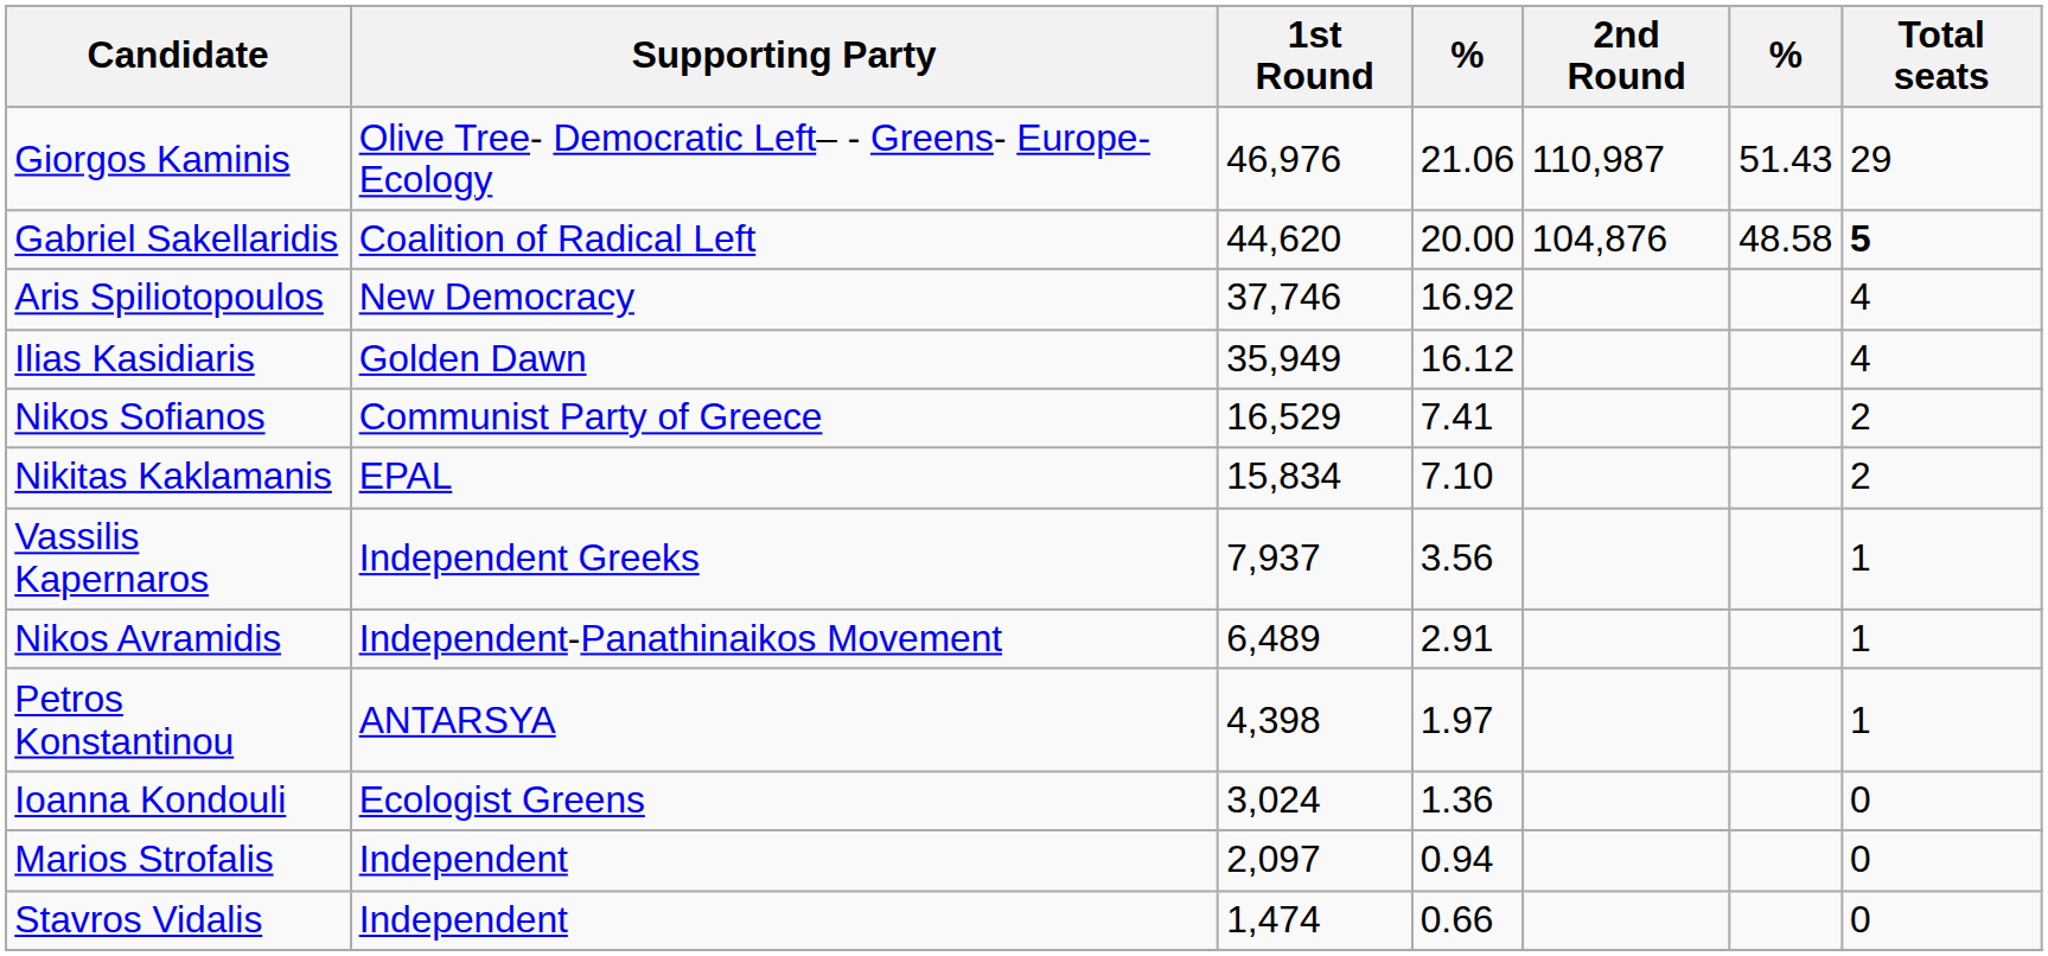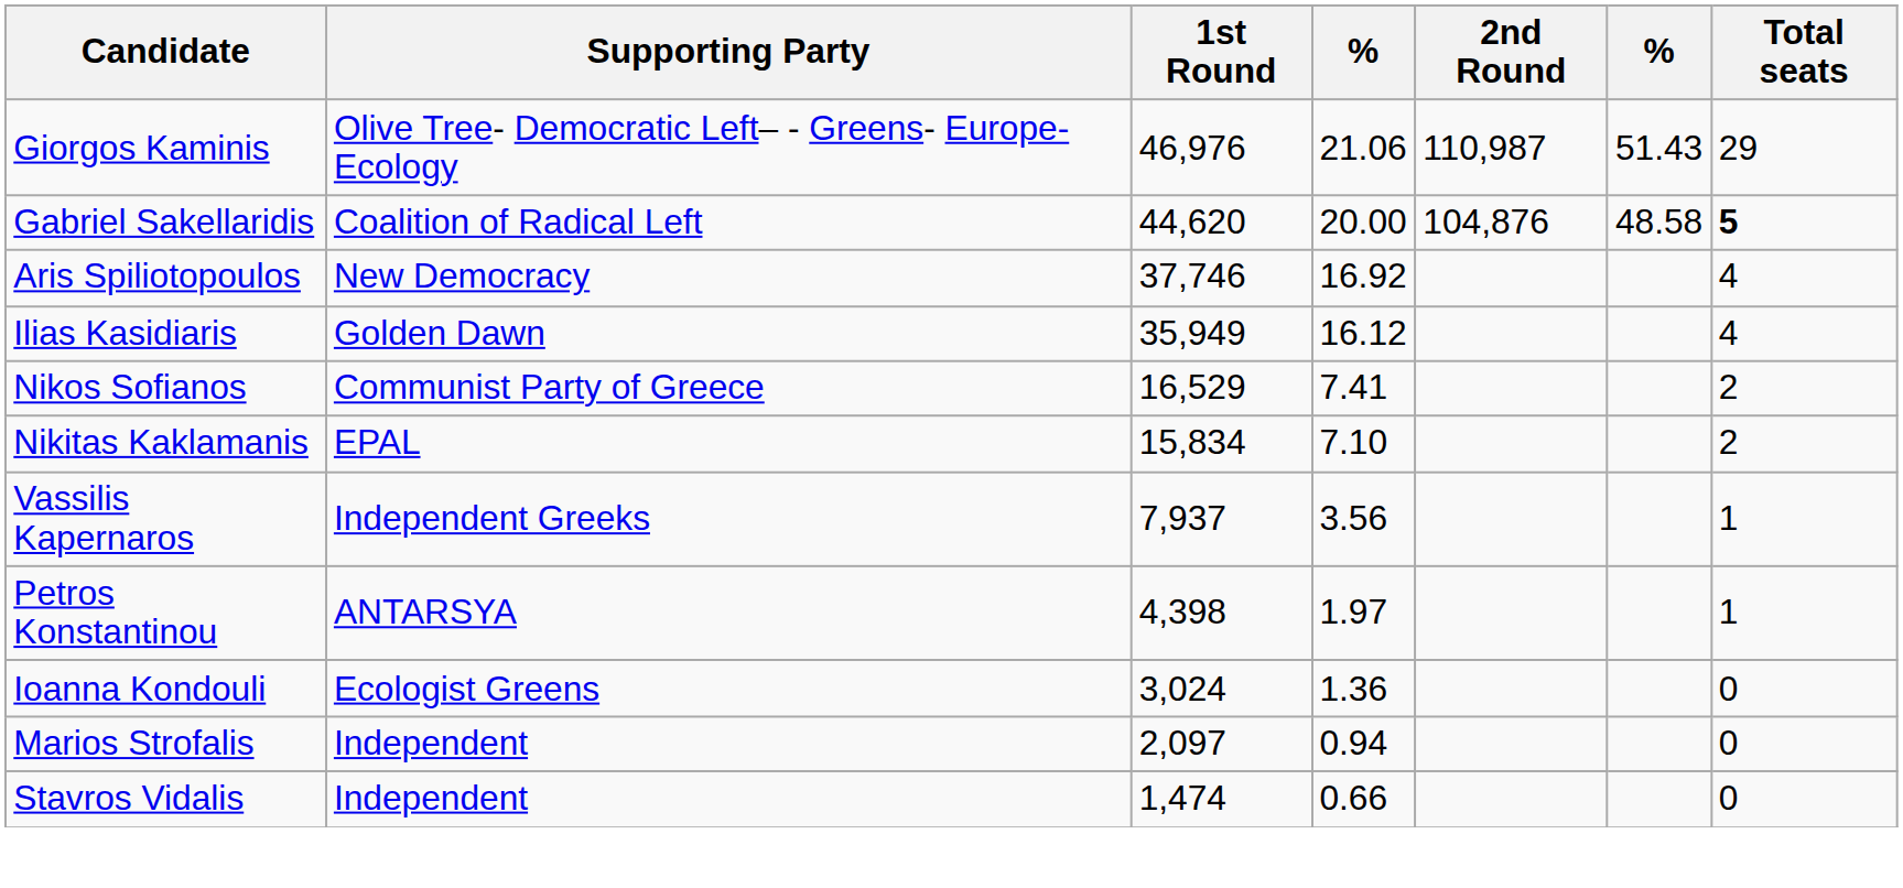 <table class="wikitable sortable">
 <tr>
 <th>Candidate</th>
 <th>Supporting Party</th>
 <th>1st Round</th>
 <th>%</th>
 <th>2nd Round</th>
 <th>%</th>
 <th>Total seats</th>
 </tr>
 <tr>
 <td><a href='#'>Giorgos Kaminis</a></td>
 <td> <a href='#'>Olive Tree</a>- <a href='#'>Democratic Left</a>– - <a href='#'>Greens</a>- <a href='#'>Europe-Ecology</a></td>
 <td>46,976</td>
 <td>21.06</td>
 <td>110,987</td>
 <td>51.43</td>
 <td>29</td>
 </tr>
 <tr>
 <td><a href='#'>Gabriel Sakellaridis</a></td>
 <td> <a href='#'>Coalition of Radical Left</a></td>
 <td>44,620</td>
 <td>20.00</td>
 <td>104,876</td>
 <td>48.58</td>
 <td><strong>5</strong></td>
 </tr>
 <tr>
 <td><a href='#'>Aris Spiliotopoulos</a></td>
 <td> <a href='#'>New Democracy</a></td>
 <td>37,746</td>
 <td>16.92</td>
 <td></td>
 <td></td>
 <td>4</td>
 </tr>
 <tr>
 <td><a href='#'>Ilias Kasidiaris</a></td>
 <td> <a href='#'>Golden Dawn</a></td>
 <td>35,949</td>
 <td>16.12</td>
 <td></td>
 <td></td>
 <td>4</td>
 </tr>
 <tr>
 <td><a href='#'>Nikos Sofianos</a></td>
 <td> <a href='#'>Communist Party of Greece</a></td>
 <td>16,529</td>
 <td>7.41</td>
 <td></td>
 <td></td>
 <td>2</td>
 </tr>
 <tr>
 <td><a href='#'>Nikitas Kaklamanis</a></td>
 <td> <a href='#'>EPAL</a></td>
 <td>15,834</td>
 <td>7.10</td>
 <td></td>
 <td></td>
 <td>2</td>
 </tr>
 <tr>
 <td><a href='#'>Vassilis Kapernaros</a></td>
 <td> <a href='#'>Independent Greeks</a></td>
 <td>7,937</td>
 <td>3.56</td>
 <td></td>
 <td></td>
 <td>1</td>
 </tr>
 <tr>
-<td><a href='#'>Nikos Avramidis</a></td>
-<td> <a href='#'>Independent</a>-<a href='#'>Panathinaikos Movement</a></td>
-<td>6,489</td>
-<td>2.91</td>
-<td></td>
-<td></td>
-<td>1</td>
-</tr>
-<tr>
 <td><a href='#'>Petros Konstantinou</a></td>
 <td> <a href='#'>ANTARSYA</a></td>
 <td>4,398</td>
 <td>1.97</td>
 <td></td>
 <td></td>
 <td>1</td>
 </tr>
 <tr>
 <td><a href='#'>Ioanna Kondouli</a></td>
 <td> <a href='#'>Ecologist Greens</a></td>
 <td>3,024</td>
 <td>1.36</td>
 <td></td>
 <td></td>
 <td>0</td>
 </tr>
 <tr>
 <td><a href='#'>Marios Strofalis</a></td>
 <td> <a href='#'>Independent</a></td>
 <td>2,097</td>
 <td>0.94</td>
 <td></td>
 <td></td>
 <td>0</td>
 </tr>
 <tr>
 <td><a href='#'>Stavros Vidalis</a></td>
 <td> <a href='#'>Independent</a></td>
 <td>1,474</td>
 <td>0.66</td>
 <td></td>
 <td></td>
 <td>0</td>
 </tr>
 <tr>
 </tr>
 </table>
